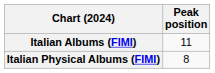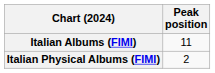 <table class="wikitable sortable plainrowheaders" style="text-align:center">
 <tr>
 <th scope="col">Chart (2024)</th>
 <th scope="col">Peak<br>position</th>
 </tr>
 <tr>
 <th scope="row">Italian Albums (<a href='#'>FIMI</a>)</th>
 <td>11</td>
 </tr>
 <tr>
 <th scope="row">Italian Physical Albums (<a href='#'>FIMI</a>)</th>
-<td>8</td>
+<td>2</td>
 </tr>
 </table>
